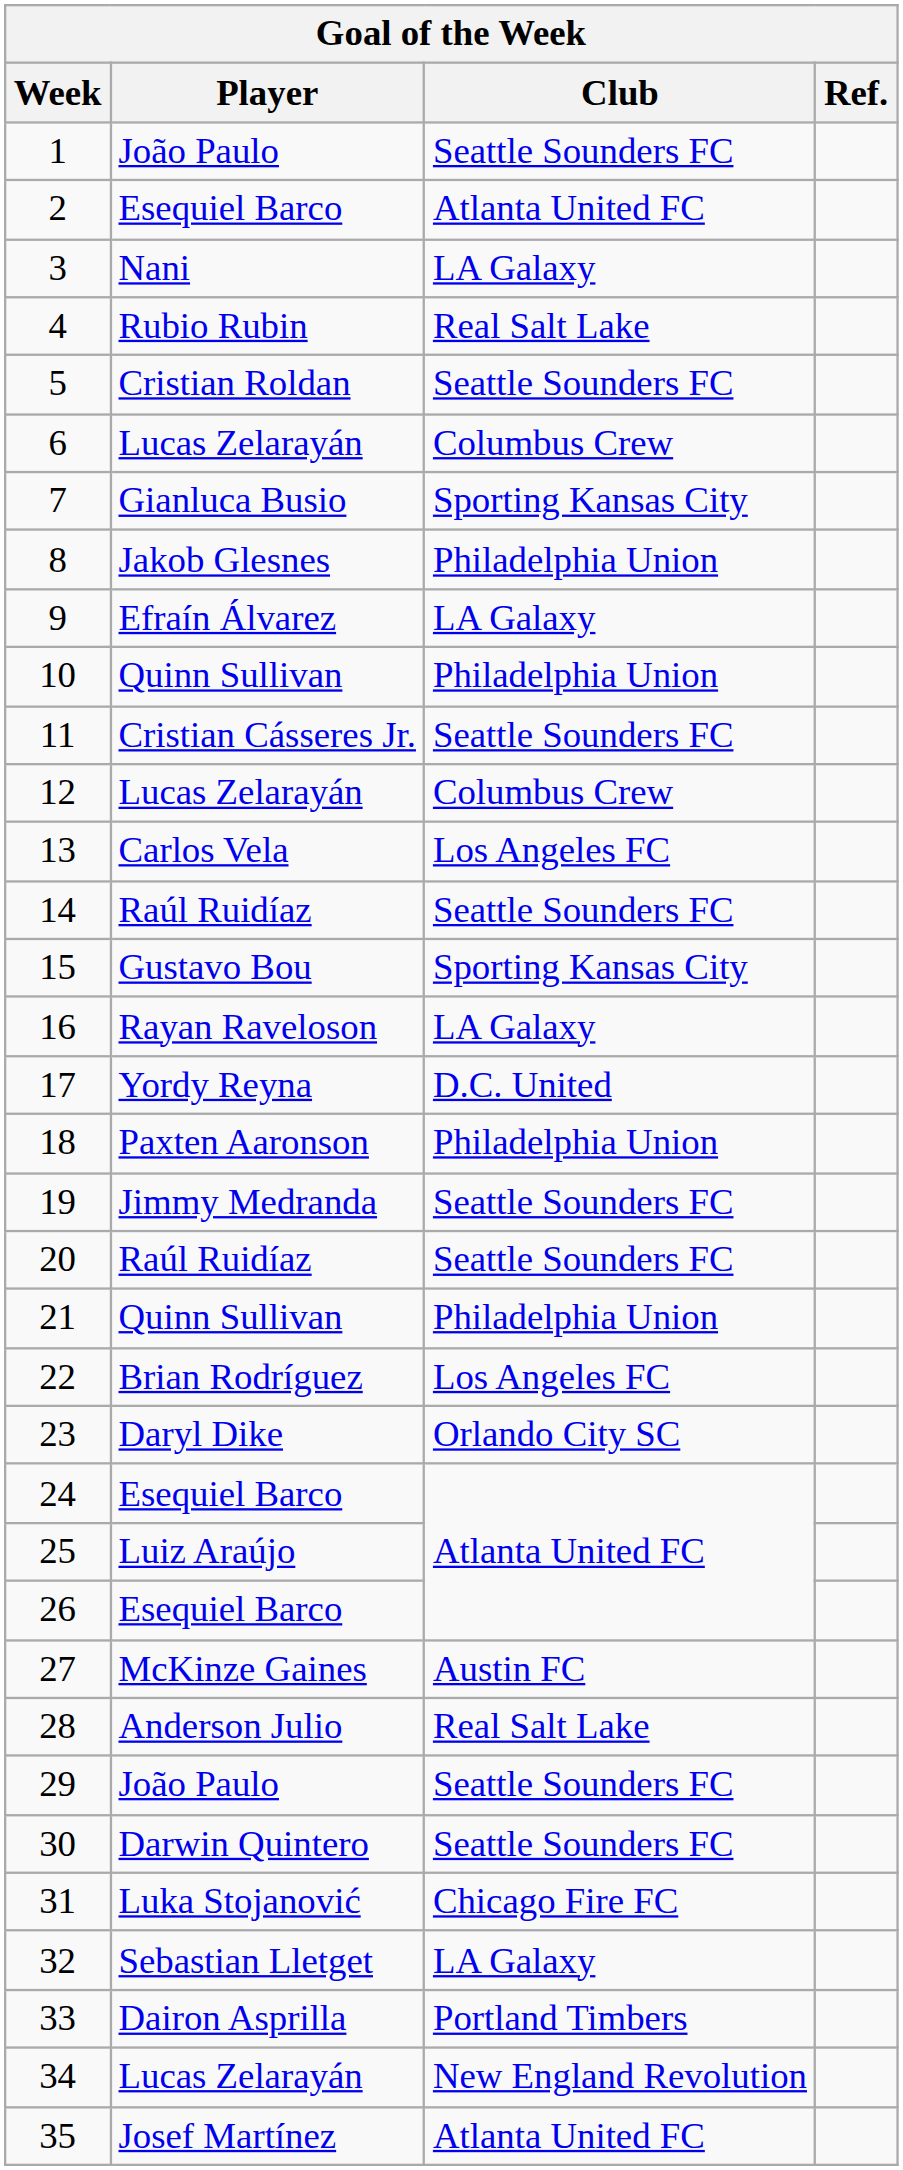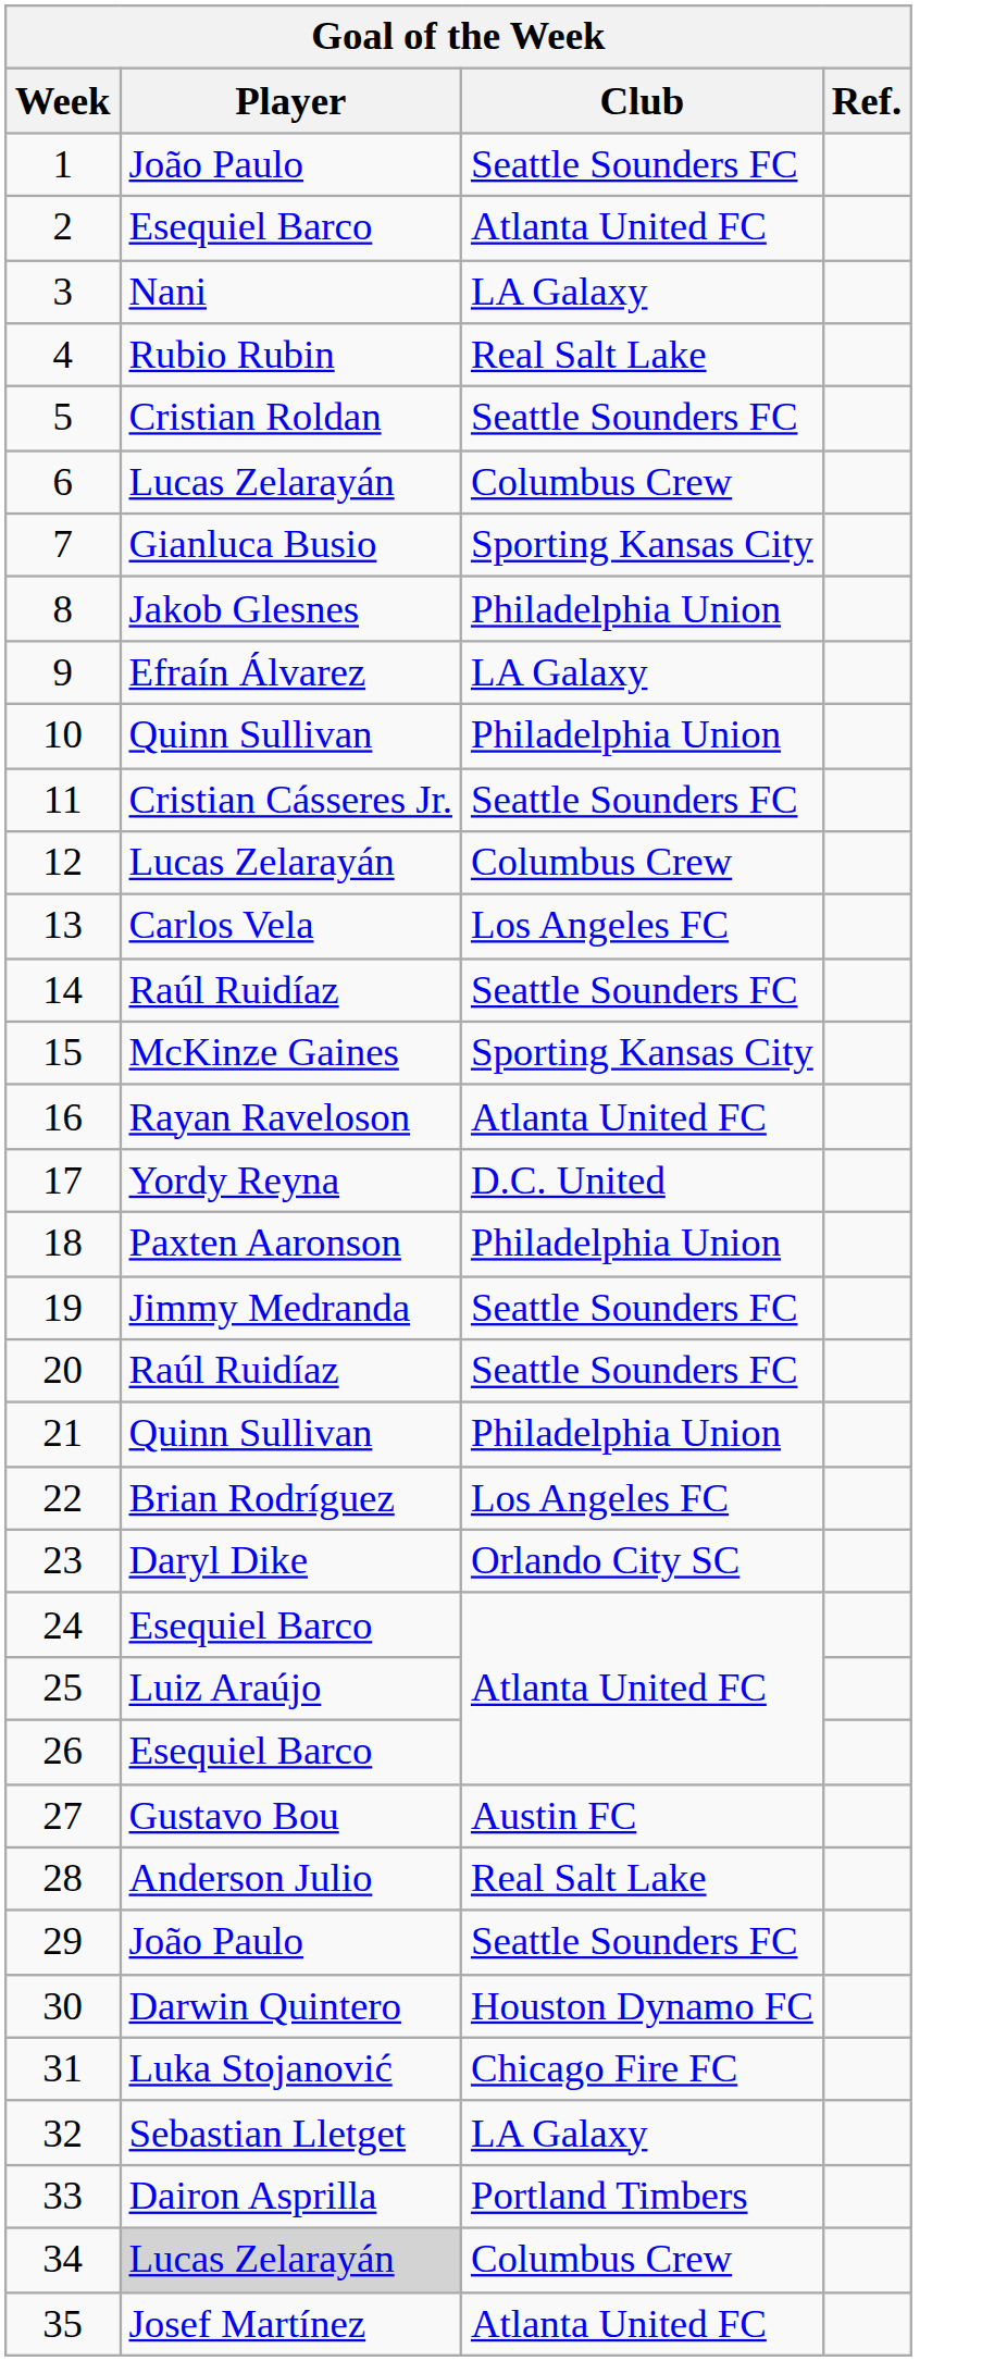 <table class="wikitable collapsible collapsed">
 <tr>
 <th colspan="4">Goal of the Week</th>
 </tr>
 <tr>
 <th>Week</th>
 <th>Player</th>
 <th>Club</th>
 <th>Ref.</th>
 </tr>
 <tr>
 <td style="text-align: center;">1</td>
 <td> <a href='#'>João Paulo</a></td>
 <td><a href='#'>Seattle Sounders FC</a></td>
 <td style="text-align: center;"></td>
 </tr>
 <tr>
 <td style="text-align: center;">2</td>
 <td> <a href='#'>Esequiel Barco</a></td>
 <td><a href='#'>Atlanta United FC</a></td>
 <td style="text-align: center;"></td>
 </tr>
 <tr>
 <td style="text-align: center;">3</td>
 <td> <a href='#'>Nani</a></td>
 <td><a href='#'>LA Galaxy</a></td>
 <td style="text-align: center;"></td>
 </tr>
 <tr>
 <td style="text-align: center;">4</td>
 <td> <a href='#'>Rubio Rubin</a></td>
 <td><a href='#'>Real Salt Lake</a></td>
 <td style="text-align: center;"></td>
 </tr>
 <tr>
 <td style="text-align: center;">5</td>
 <td> <a href='#'>Cristian Roldan</a></td>
 <td><a href='#'>Seattle Sounders FC</a></td>
 <td style="text-align: center;"></td>
 </tr>
 <tr>
 <td style="text-align: center;">6</td>
 <td> <a href='#'>Lucas Zelarayán</a></td>
 <td><a href='#'>Columbus Crew</a></td>
 <td style="text-align: center;"></td>
 </tr>
 <tr>
 <td style="text-align: center;">7</td>
 <td> <a href='#'>Gianluca Busio</a></td>
 <td><a href='#'>Sporting Kansas City</a></td>
 <td style="text-align: center;"></td>
 </tr>
 <tr>
 <td style="text-align: center;">8</td>
 <td> <a href='#'>Jakob Glesnes</a></td>
 <td><a href='#'>Philadelphia Union</a></td>
 <td style="text-align: center;"></td>
 </tr>
 <tr>
 <td style="text-align: center;">9</td>
 <td> <a href='#'>Efraín Álvarez</a></td>
 <td><a href='#'>LA Galaxy</a></td>
 <td style="text-align: center;"></td>
 </tr>
 <tr>
 <td style="text-align: center;">10</td>
 <td> <a href='#'>Quinn Sullivan</a></td>
 <td><a href='#'>Philadelphia Union</a></td>
 <td style="text-align: center;"></td>
 </tr>
 <tr>
 <td style="text-align: center;">11</td>
 <td> <a href='#'>Cristian Cásseres Jr.</a></td>
 <td><a href='#'>Seattle Sounders FC</a></td>
 <td style="text-align: center;"></td>
 </tr>
 <tr>
 <td style="text-align: center;">12</td>
 <td> <a href='#'>Lucas Zelarayán</a></td>
 <td><a href='#'>Columbus Crew</a></td>
 <td style="text-align: center;"></td>
 </tr>
 <tr>
 <td style="text-align: center;">13</td>
 <td> <a href='#'>Carlos Vela</a></td>
 <td><a href='#'>Los Angeles FC</a></td>
 <td style="text-align: center;"></td>
 </tr>
 <tr>
 <td style="text-align: center;">14</td>
 <td> <a href='#'>Raúl Ruidíaz</a></td>
 <td><a href='#'>Seattle Sounders FC</a></td>
 <td style="text-align: center;"></td>
 </tr>
 <tr>
 <td style="text-align: center;">15</td>
-<td> <a href='#'>Gustavo Bou</a></td>
+<td> <a href='#'>McKinze Gaines</a></td>
 <td><a href='#'>Sporting Kansas City</a></td>
 <td style="text-align: center;"></td>
 </tr>
 <tr>
 <td style="text-align: center;">16</td>
 <td> <a href='#'>Rayan Raveloson</a></td>
-<td><a href='#'>LA Galaxy</a></td>
+<td><a href='#'>Atlanta United FC</a></td>
 <td style="text-align: center;"></td>
 </tr>
 <tr>
 <td style="text-align: center;">17</td>
 <td> <a href='#'>Yordy Reyna</a></td>
 <td><a href='#'>D.C. United</a></td>
 <td style="text-align: center;"></td>
 </tr>
 <tr>
 <td style="text-align: center;">18</td>
 <td> <a href='#'>Paxten Aaronson</a></td>
 <td><a href='#'>Philadelphia Union</a></td>
 <td style="text-align: center;"></td>
 </tr>
 <tr>
 <td style="text-align: center;">19</td>
 <td> <a href='#'>Jimmy Medranda</a></td>
 <td><a href='#'>Seattle Sounders FC</a></td>
 <td style="text-align: center;"></td>
 </tr>
 <tr>
 <td style="text-align: center;">20</td>
 <td> <a href='#'>Raúl Ruidíaz</a></td>
 <td><a href='#'>Seattle Sounders FC</a></td>
 <td style="text-align: center;"></td>
 </tr>
 <tr>
 <td style="text-align: center;">21</td>
 <td> <a href='#'>Quinn Sullivan</a></td>
 <td><a href='#'>Philadelphia Union</a></td>
 <td style="text-align: center;"></td>
 </tr>
 <tr>
 <td style="text-align: center;">22</td>
 <td> <a href='#'>Brian Rodríguez</a></td>
 <td><a href='#'>Los Angeles FC</a></td>
 <td style="text-align: center;"></td>
 </tr>
 <tr>
 <td style="text-align: center;">23</td>
 <td> <a href='#'>Daryl Dike</a></td>
 <td><a href='#'>Orlando City SC</a></td>
 <td style="text-align: center;"></td>
 </tr>
 <tr>
 <td style="text-align: center;">24</td>
 <td> <a href='#'>Esequiel Barco</a></td>
 <td rowspan="3"><a href='#'>Atlanta United FC</a></td>
 <td style="text-align: center;"></td>
 </tr>
 <tr>
 <td style="text-align: center;">25</td>
 <td> <a href='#'>Luiz Araújo</a></td>
 <td style="text-align: center;"></td>
 </tr>
 <tr>
 <td style="text-align: center;">26</td>
 <td> <a href='#'>Esequiel Barco</a></td>
 <td style="text-align: center;"></td>
 </tr>
 <tr>
 <td style="text-align: center;">27</td>
-<td> <a href='#'>McKinze Gaines</a></td>
+<td> <a href='#'>Gustavo Bou</a></td>
 <td><a href='#'>Austin FC</a></td>
 <td style="text-align: center;"></td>
 </tr>
 <tr>
 <td style="text-align: center;">28</td>
 <td> <a href='#'>Anderson Julio</a></td>
 <td><a href='#'>Real Salt Lake</a></td>
 <td style="text-align: center;"></td>
 </tr>
 <tr>
 <td style="text-align: center;">29</td>
 <td> <a href='#'>João Paulo</a></td>
 <td><a href='#'>Seattle Sounders FC</a></td>
 <td style="text-align: center;"></td>
 </tr>
 <tr>
 <td style="text-align: center;">30</td>
 <td> <a href='#'>Darwin Quintero</a></td>
-<td><a href='#'>Seattle Sounders FC</a></td>
+<td><a href='#'>Houston Dynamo FC</a></td>
 <td style="text-align: center;"></td>
 </tr>
 <tr>
 <td style="text-align: center;">31</td>
 <td> <a href='#'>Luka Stojanović</a></td>
 <td><a href='#'>Chicago Fire FC</a></td>
 <td style="text-align: center;"></td>
 </tr>
 <tr>
 <td style="text-align: center;">32</td>
 <td> <a href='#'>Sebastian Lletget</a></td>
 <td><a href='#'>LA Galaxy</a></td>
 <td style="text-align: center;"></td>
 </tr>
 <tr>
 <td style="text-align: center;">33</td>
 <td> <a href='#'>Dairon Asprilla</a></td>
 <td><a href='#'>Portland Timbers</a></td>
 <td style="text-align: center;"></td>
 </tr>
 <tr>
 <td style="text-align: center;">34</td>
-<td> <a href='#'>Lucas Zelarayán</a></td>
-<td><a href='#'>New England Revolution</a></td>
+<td style="background: lightgrey;"> <a href='#'>Lucas Zelarayán</a></td>
+<td><a href='#'>Columbus Crew</a></td>
 <td style="text-align: center;"></td>
 </tr>
 <tr>
 <td style="text-align: center;">35</td>
 <td> <a href='#'>Josef Martínez</a></td>
 <td><a href='#'>Atlanta United FC</a></td>
 <td style="text-align: center;"></td>
 </tr>
 </table>
